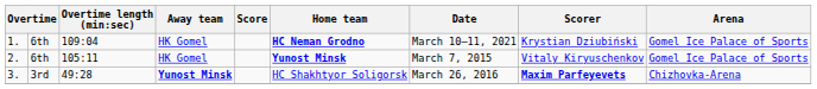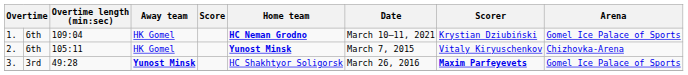 <table class="wikitable">
 <tr>
 <th colspan="2">Overtime</th>
 <th>Overtime length<br>(min:sec)</th>
 <th>Away team</th>
 <th>Score</th>
 <th>Home team</th>
 <th>Date</th>
 <th>Scorer</th>
 <th>Arena</th>
 </tr>
 <tr>
 <td>1.</td>
 <td>6th</td>
 <td>109:04</td>
 <td><a href='#'>HK Gomel</a></td>
 <td></td>
 <td><strong><a href='#'>HC Neman Grodno</a></strong></td>
 <td>March 10–11, 2021</td>
 <td><a href='#'>Krystian Dziubiński</a></td>
 <td><a href='#'>Gomel Ice Palace of Sports</a></td>
 </tr>
 <tr>
 <td>2.</td>
 <td>6th</td>
 <td>105:11</td>
 <td><a href='#'>HK Gomel</a></td>
 <td></td>
 <td><strong><a href='#'>Yunost Minsk</a></strong></td>
 <td>March 7, 2015</td>
 <td><a href='#'>Vitaly Kiryuschenkov</a></td>
-<td><a href='#'>Gomel Ice Palace of Sports</a></td>
+<td><a href='#'>Chizhovka-Arena</a></td>
 </tr>
 <tr>
 <td>3.</td>
 <td>3rd</td>
 <td>49:28</td>
 <td><strong><a href='#'>Yunost Minsk</a></strong></td>
 <td></td>
 <td><a href='#'>HC Shakhtyor Soligorsk</a></td>
 <td>March 26, 2016</td>
 <td><strong><a href='#'>Maxim Parfeyevets</a></strong></td>
-<td><a href='#'>Chizhovka-Arena</a></td>
+<td><a href='#'>Gomel Ice Palace of Sports</a></td>
 </tr>
 <tr>
 </tr>
 </table>
